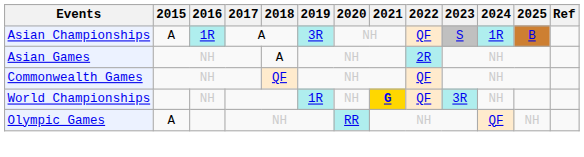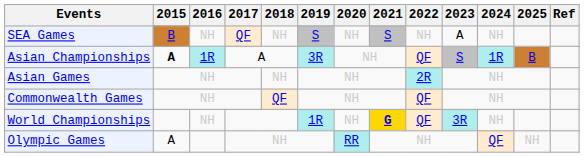 <table class="wikitable" style="font-size: 90%; text-align:center">
 <tr>
 <th>Events</th>
 <th>2015</th>
 <th>2016</th>
 <th>2017</th>
 <th>2018</th>
 <th>2019</th>
 <th>2020</th>
 <th>2021</th>
 <th>2022</th>
 <th>2023</th>
 <th>2024</th>
 <th>2025</th>
 <th>Ref</th>
 </tr>
 <tr>
+<td bgcolor="#ECF2FF"; align="left"><a href='#'>SEA Games</a></td>
+<td bgcolor=CD7F32><a href='#'>B</a></td>
+<td style=color:#ccc>NH</td>
+<td bgcolor=FFEBCD><a href='#'>QF</a></td>
+<td style=color:#ccc>NH</td>
+<td bgcolor=silver><a href='#'>S</a></td>
+<td style=color:#ccc>NH</td>
+<td bgcolor=silver><a href='#'>S</a></td>
+<td style=color:#ccc>NH</td>
+<td>A</td>
+<td style=color:#ccc>NH</td>
+<td></td>
+<td></td>
+</tr>
+<tr>
 <td bgcolor="#ECF2FF"; align="left"><a href='#'>Asian Championships</a></td>
-<td>A</td>
+<td><strong>A</strong></td>
 <td bgcolor=AFEEEE><a href='#'>1R</a></td>
 <td colspan="2">A</td>
 <td bgcolor=AFEEEE><a href='#'>3R</a></td>
 <td colspan="2" style=color:#ccc>NH</td>
 <td bgcolor=FFEBCD><a href='#'>QF</a></td>
 <td bgcolor=silver><a href='#'>S</a></td>
 <td bgcolor=AFEEEE><a href='#'>1R</a></td>
 <td bgcolor=CD7F32><a href='#'>B</a></td>
 <td></td>
 </tr>
 <tr>
 <td bgcolor="#ECF2FF"; align="left"><a href='#'>Asian Games</a></td>
 <td colspan="3" style=color:#ccc>NH</td>
-<td>A</td>
+<td style=color:#ccc>NH</td>
 <td colspan="3" style=color:#ccc>NH</td>
 <td bgcolor=AFEEEE><a href='#'>2R</a></td>
 <td colspan="3" style="color:#ccc">NH</td>
 <td></td>
 </tr>
 <tr>
 <td bgcolor="#ECF2FF"; align="left"><a href='#'>Commonwealth Games</a></td>
 <td colspan="3" style=color:#ccc>NH</td>
 <td bgcolor=FFEBCD><a href='#'>QF</a></td>
 <td colspan="3" style=color:#ccc>NH</td>
 <td bgcolor=FFEBCD><a href='#'>QF</a></td>
 <td colspan="3" style="color:#ccc">NH</td>
 <td></td>
 </tr>
 <tr>
 <td bgcolor="#ECF2FF"; align="left"><a href='#'>World Championships</a></td>
 <td></td>
 <td style=color:#ccc>NH</td>
 <td colspan="2"></td>
 <td bgcolor=AFEEEE><a href='#'>1R</a></td>
 <td style=color:#ccc>NH</td>
 <td bgcolor=gold><a href='#'><strong>G</strong></a></td>
 <td bgcolor=FFEBCD><a href='#'>QF</a></td>
 <td bgcolor=AFEEEE><a href='#'>3R</a></td>
 <td style=color:#ccc>NH</td>
 <td></td>
 <td></td>
 </tr>
 <tr>
 <td bgcolor="#ECF2FF"; align="left"><a href='#'>Olympic Games</a></td>
 <td>A</td>
 <td></td>
 <td colspan="3" style=color:#ccc>NH</td>
 <td bgcolor=AFEEEE><a href='#'>RR</a></td>
 <td colspan="3" style=color:#ccc>NH</td>
 <td bgcolor=FFEBCD><a href='#'>QF</a></td>
 <td style=color:#ccc>NH</td>
 <td></td>
 </tr>
 </table>
